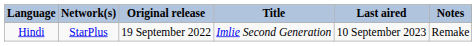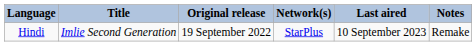 <table class="wikitable" style="text-align:center;">
 <tr>
 <th style="background:LightSteelBlue;">Language</th>
+<th style="background:LightSteelBlue;">Title</th>
+<th style="background:LightSteelBlue;">Original release</th>
 <th style="background:LightSteelBlue;">Network(s)</th>
-<th style="background:LightSteelBlue;">Original release</th>
-<th style="background:LightSteelBlue;">Title</th>
 <th style="background:LightSteelBlue;">Last aired</th>
 <th style="background:LightSteelBlue;">Notes</th>
 </tr>
 <tr>
 <td><a href='#'>Hindi</a></td>
+<td><em><a href='#'>Imlie</a> Second Generation</em></td>
+<td>19 September 2022</td>
 <td><a href='#'>StarPlus</a></td>
-<td>19 September 2022</td>
-<td><em><a href='#'>Imlie</a> Second Generation</em></td>
 <td>10 September 2023</td>
 <td>Remake</td>
 </tr>
 </table>
